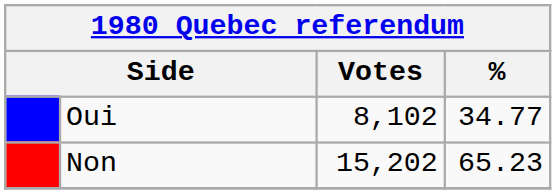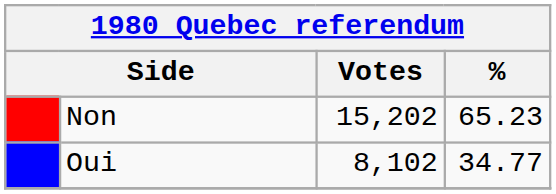 <table class="wikitable" style="font-size: 95%; clear:both">
 <tr style="background-color:#E9E9E9">
 <th colspan=4><a href='#'>1980 Quebec referendum</a></th>
 </tr>
 <tr style="background-color:#E9E9E9">
 <th colspan=2 style="width: 130px">Side</th>
 <th style="width: 50px">Votes</th>
 <th style="width: 40px">%</th>
 </tr>
 <tr>
+<td bgcolor="red"></td>
+<td>Non</td>
+<td align="right">15,202</td>
+<td align="right">65.23</td>
+</tr>
+<tr>
 <td bgcolor="blue"></td>
 <td>Oui</td>
 <td align="right">8,102</td>
 <td align="right">34.77</td>
 </tr>
 <tr>
-<td bgcolor="red"></td>
-<td>Non</td>
-<td align="right">15,202</td>
-<td align="right">65.23</td>
-</tr>
-<tr>
 </tr>
 </table>
